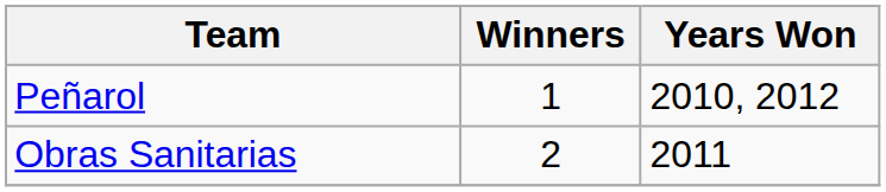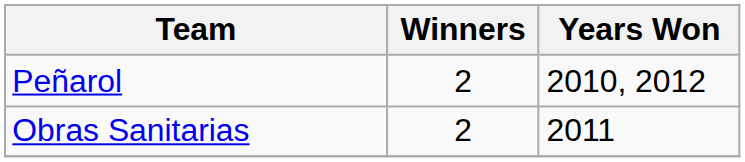 <table class="wikitable" width="370">
 <tr>
 <th width=200px>Team</th>
 <th width=70px>Winners</th>
 <th width=100px>Years Won</th>
 </tr>
 <tr>
 <td> <a href='#'>Peñarol</a></td>
-<td align="center">1</td>
+<td align="center">2</td>
 <td>2010, 2012</td>
 </tr>
 <tr>
 <td> <a href='#'>Obras Sanitarias</a></td>
 <td align="center">2</td>
 <td>2011</td>
 </tr>
 <tr>
 </tr>
 </table>
